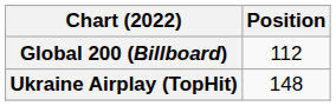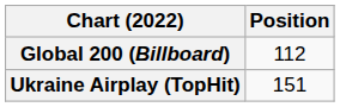 <table class="wikitable sortable plainrowheaders" style="text-align:center">
 <tr>
 <th scope="col">Chart (2022)</th>
 <th scope="col">Position</th>
 </tr>
 <tr>
 <th scope="row">Global 200 (<em>Billboard</em>)</th>
 <td>112</td>
 </tr>
 <tr>
 <th scope="row">Ukraine Airplay (TopHit)</th>
-<td>148</td>
+<td>151</td>
 </tr>
 </table>
